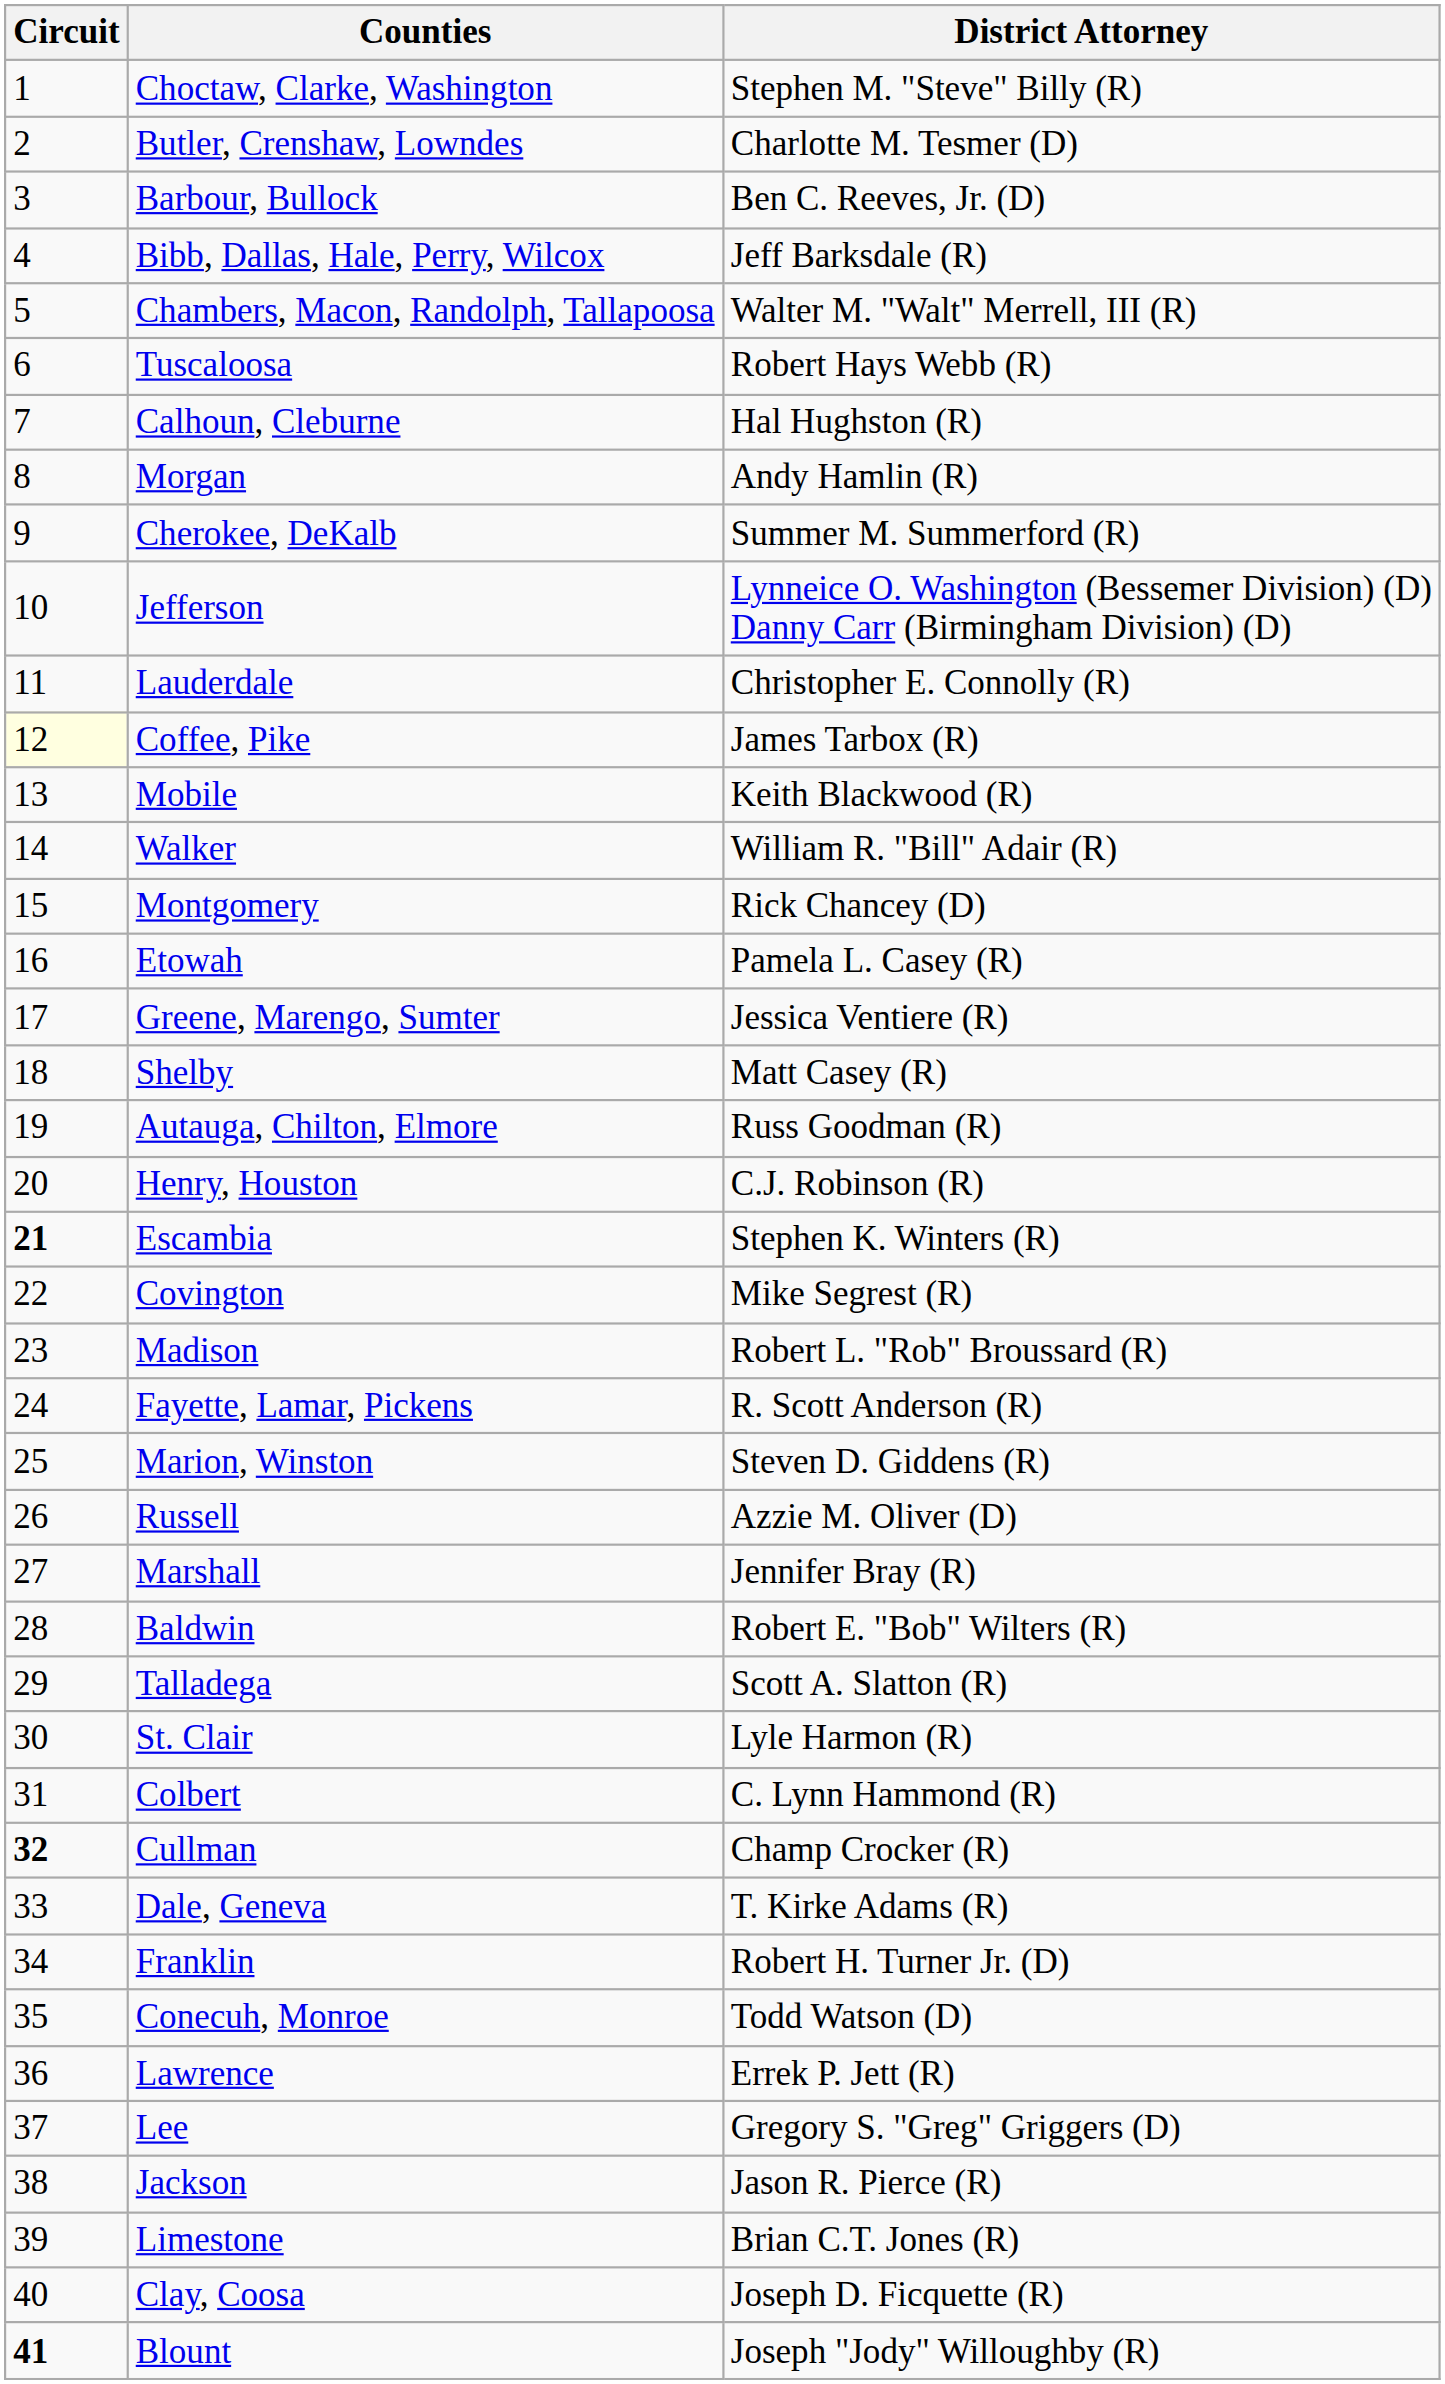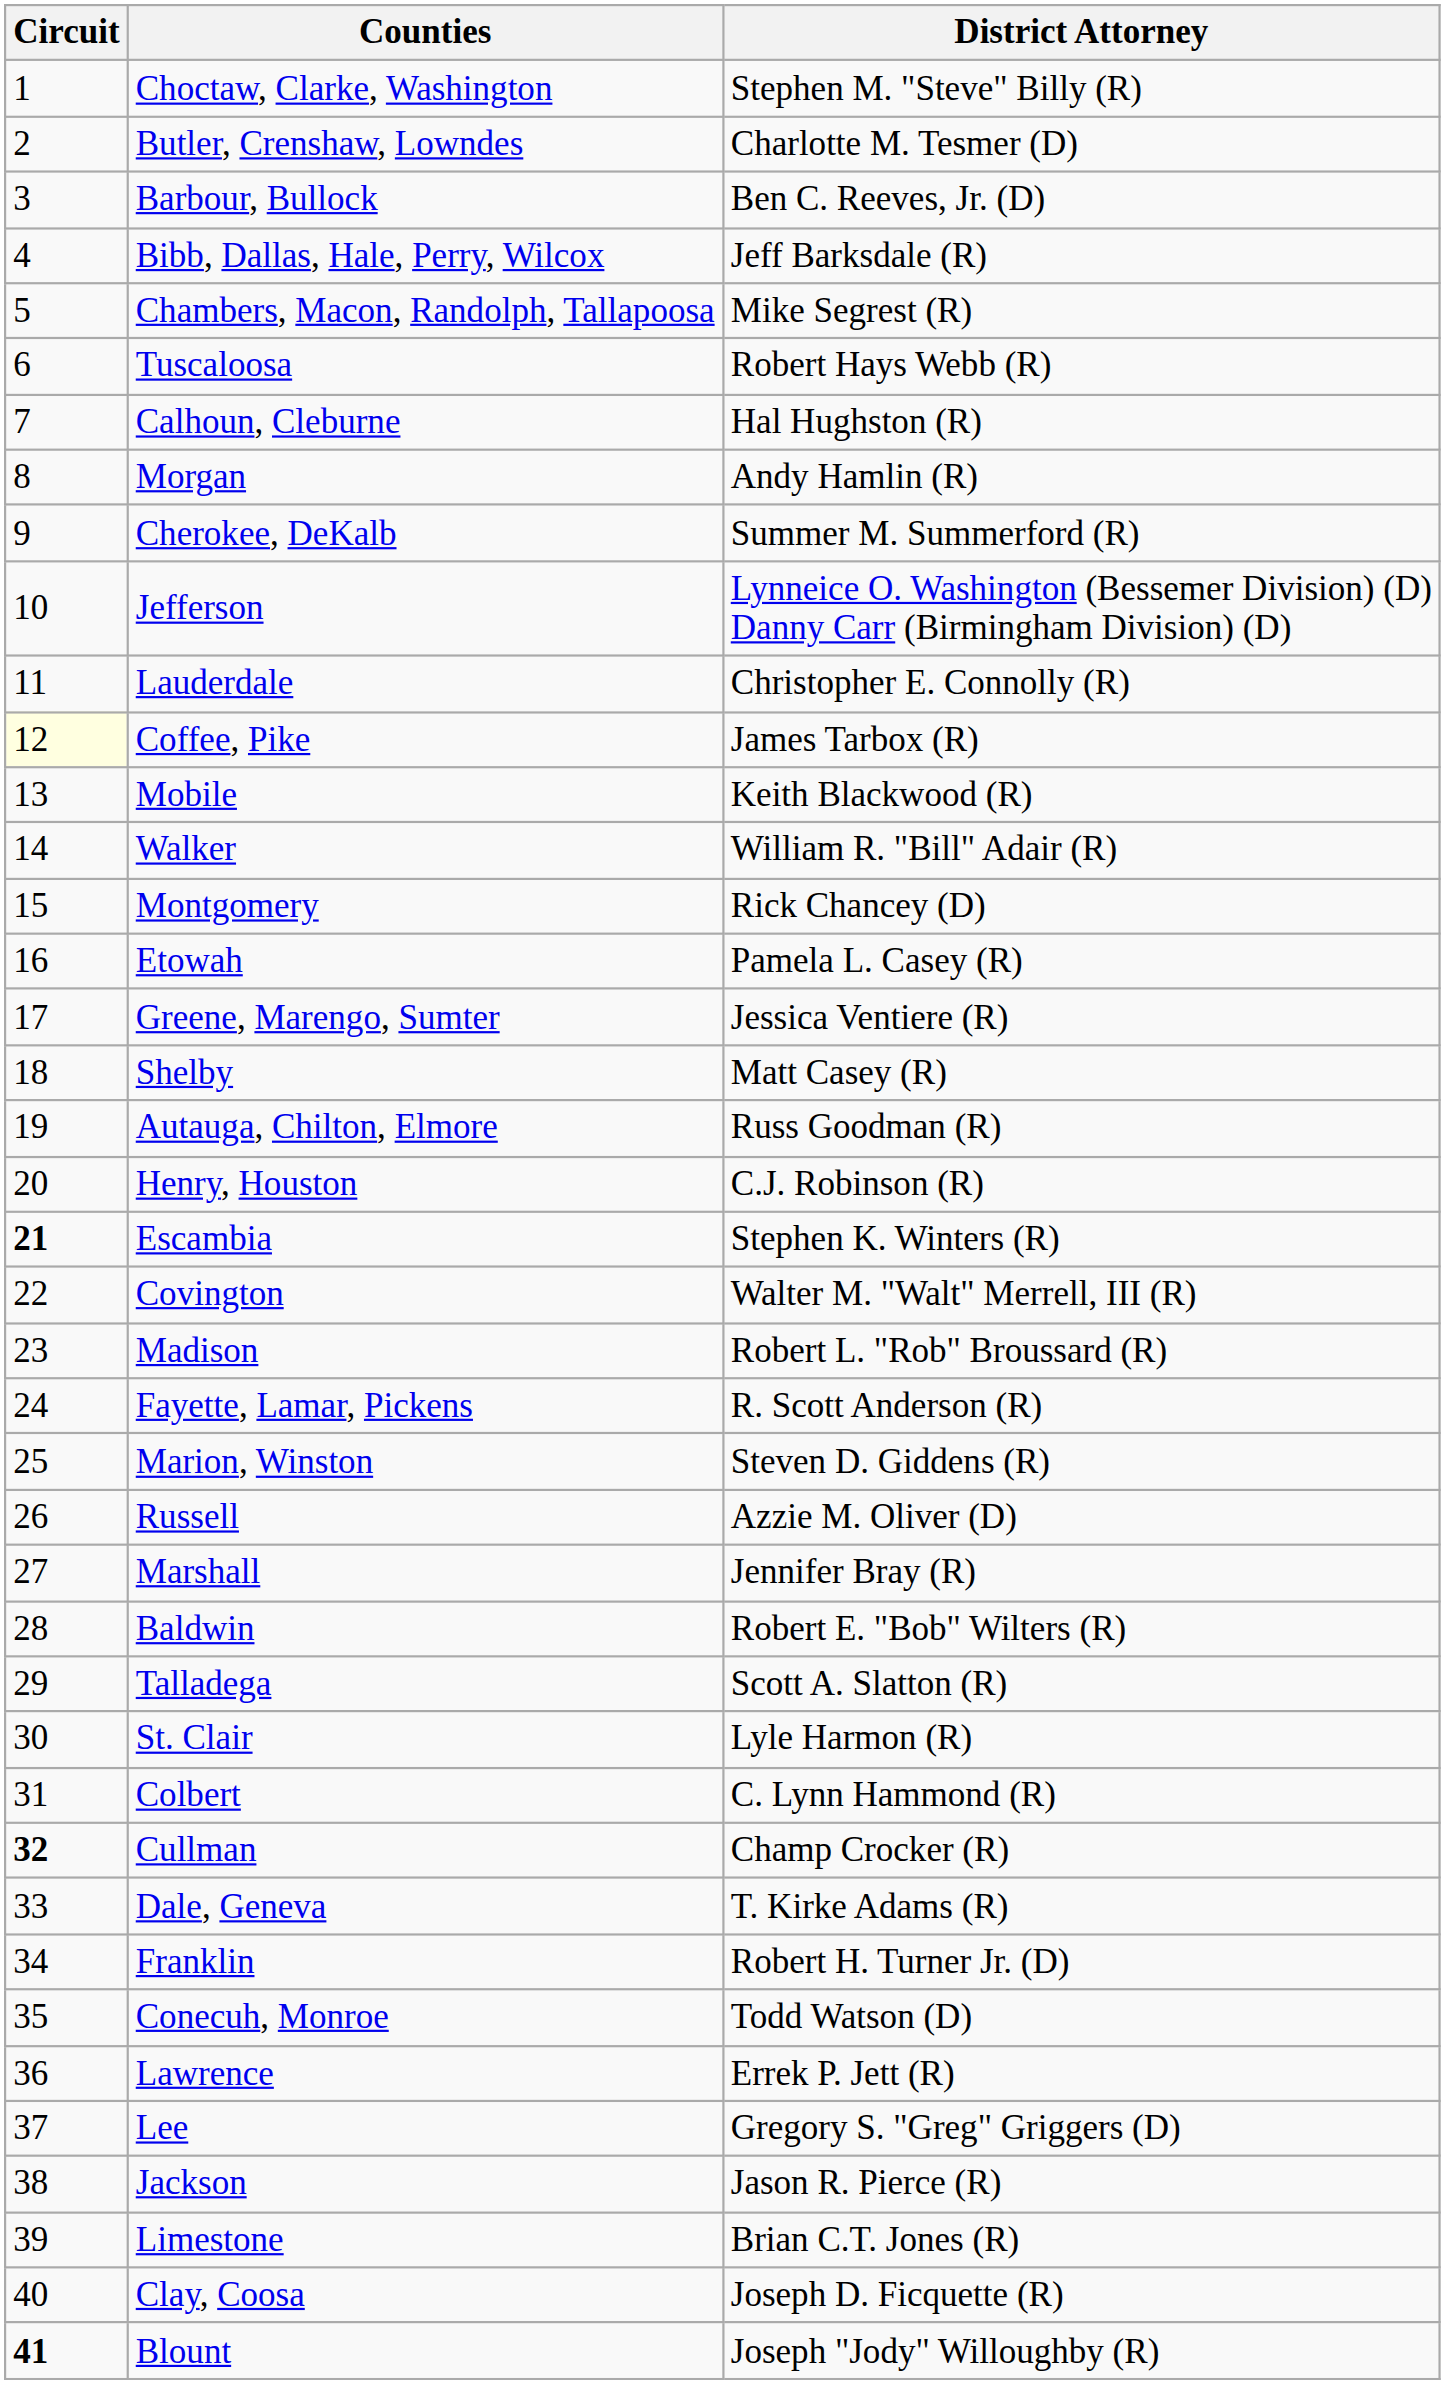 <table class="wikitable">
 <tr>
 <th>Circuit</th>
 <th>Counties</th>
 <th>District Attorney</th>
 </tr>
 <tr>
 <td>1</td>
 <td><a href='#'>Choctaw</a>, <a href='#'>Clarke</a>, <a href='#'>Washington</a></td>
 <td>Stephen M. "Steve" Billy (R)</td>
 </tr>
 <tr>
 <td>2</td>
 <td><a href='#'>Butler</a>, <a href='#'>Crenshaw</a>, <a href='#'>Lowndes</a></td>
 <td>Charlotte M. Tesmer (D)</td>
 </tr>
 <tr>
 <td>3</td>
 <td><a href='#'>Barbour</a>, <a href='#'>Bullock</a></td>
 <td>Ben C. Reeves, Jr. (D)</td>
 </tr>
 <tr>
 <td>4</td>
 <td><a href='#'>Bibb</a>, <a href='#'>Dallas</a>, <a href='#'>Hale</a>, <a href='#'>Perry</a>, <a href='#'>Wilcox</a></td>
 <td>Jeff Barksdale (R)</td>
 </tr>
 <tr>
 <td>5</td>
 <td><a href='#'>Chambers</a>, <a href='#'>Macon</a>, <a href='#'>Randolph</a>, <a href='#'>Tallapoosa</a></td>
-<td>Walter M. "Walt" Merrell, III (R)</td>
+<td>Mike Segrest (R)</td>
 </tr>
 <tr>
 <td>6</td>
 <td><a href='#'>Tuscaloosa</a></td>
 <td>Robert Hays Webb (R)</td>
 </tr>
 <tr>
 <td>7</td>
 <td><a href='#'>Calhoun</a>, <a href='#'>Cleburne</a></td>
 <td>Hal Hughston (R)</td>
 </tr>
 <tr>
 <td>8</td>
 <td><a href='#'>Morgan</a></td>
 <td>Andy Hamlin (R)</td>
 </tr>
 <tr>
 <td>9</td>
 <td><a href='#'>Cherokee</a>, <a href='#'>DeKalb</a></td>
 <td>Summer M. Summerford (R)</td>
 </tr>
 <tr>
 <td>10</td>
 <td><a href='#'>Jefferson</a></td>
 <td><a href='#'>Lynneice O. Washington</a> (Bessemer Division) (D)<br><a href='#'>Danny Carr</a> (Birmingham Division) (D)</td>
 </tr>
 <tr>
 <td>11</td>
 <td><a href='#'>Lauderdale</a></td>
 <td>Christopher E. Connolly (R)</td>
 </tr>
 <tr>
 <td style="background: lightyellow;">12</td>
 <td><a href='#'>Coffee</a>, <a href='#'>Pike</a></td>
 <td>James Tarbox (R)</td>
 </tr>
 <tr>
 <td>13</td>
 <td><a href='#'>Mobile</a></td>
 <td>Keith Blackwood (R)</td>
 </tr>
 <tr>
 <td>14</td>
 <td><a href='#'>Walker</a></td>
 <td>William R. "Bill" Adair (R)</td>
 </tr>
 <tr>
 <td>15</td>
 <td><a href='#'>Montgomery</a></td>
 <td>Rick Chancey (D)</td>
 </tr>
 <tr>
 <td>16</td>
 <td><a href='#'>Etowah</a></td>
 <td>Pamela L. Casey (R)</td>
 </tr>
 <tr>
 <td>17</td>
 <td><a href='#'>Greene</a>, <a href='#'>Marengo</a>, <a href='#'>Sumter</a></td>
 <td>Jessica Ventiere (R)</td>
 </tr>
 <tr>
 <td>18</td>
 <td><a href='#'>Shelby</a></td>
 <td>Matt Casey (R)</td>
 </tr>
 <tr>
 <td>19</td>
 <td><a href='#'>Autauga</a>, <a href='#'>Chilton</a>, <a href='#'>Elmore</a></td>
 <td>Russ Goodman (R)</td>
 </tr>
 <tr>
 <td>20</td>
 <td><a href='#'>Henry</a>, <a href='#'>Houston</a></td>
 <td>C.J. Robinson (R)</td>
 </tr>
 <tr>
 <td><strong>21</strong></td>
 <td><a href='#'>Escambia</a></td>
 <td>Stephen K. Winters (R)</td>
 </tr>
 <tr>
 <td>22</td>
 <td><a href='#'>Covington</a></td>
-<td>Mike Segrest (R)</td>
+<td>Walter M. "Walt" Merrell, III (R)</td>
 </tr>
 <tr>
 <td>23</td>
 <td><a href='#'>Madison</a></td>
 <td>Robert L. "Rob" Broussard (R)</td>
 </tr>
 <tr>
 <td>24</td>
 <td><a href='#'>Fayette</a>, <a href='#'>Lamar</a>, <a href='#'>Pickens</a></td>
 <td>R. Scott Anderson (R)</td>
 </tr>
 <tr>
 <td>25</td>
 <td><a href='#'>Marion</a>, <a href='#'>Winston</a></td>
 <td>Steven D. Giddens (R)</td>
 </tr>
 <tr>
 <td>26</td>
 <td><a href='#'>Russell</a></td>
 <td>Azzie M. Oliver (D)</td>
 </tr>
 <tr>
 <td>27</td>
 <td><a href='#'>Marshall</a></td>
 <td>Jennifer Bray (R)</td>
 </tr>
 <tr>
 <td>28</td>
 <td><a href='#'>Baldwin</a></td>
 <td>Robert E. "Bob" Wilters (R)</td>
 </tr>
 <tr>
 <td>29</td>
 <td><a href='#'>Talladega</a></td>
 <td>Scott A. Slatton (R)</td>
 </tr>
 <tr>
 <td>30</td>
 <td><a href='#'>St. Clair</a></td>
 <td>Lyle Harmon (R)</td>
 </tr>
 <tr>
 <td>31</td>
 <td><a href='#'>Colbert</a></td>
 <td>C. Lynn Hammond (R)</td>
 </tr>
 <tr>
 <td><strong>32</strong></td>
 <td><a href='#'>Cullman</a></td>
 <td>Champ Crocker (R)</td>
 </tr>
 <tr>
 <td>33</td>
 <td><a href='#'>Dale</a>, <a href='#'>Geneva</a></td>
 <td>T. Kirke Adams (R)</td>
 </tr>
 <tr>
 <td>34</td>
 <td><a href='#'>Franklin</a></td>
 <td>Robert H. Turner Jr. (D)</td>
 </tr>
 <tr>
 <td>35</td>
 <td><a href='#'>Conecuh</a>, <a href='#'>Monroe</a></td>
 <td>Todd Watson (D)</td>
 </tr>
 <tr>
 <td>36</td>
 <td><a href='#'>Lawrence</a></td>
 <td>Errek P. Jett (R)</td>
 </tr>
 <tr>
 <td>37</td>
 <td><a href='#'>Lee</a></td>
 <td>Gregory S. "Greg" Griggers (D)</td>
 </tr>
 <tr>
 <td>38</td>
 <td><a href='#'>Jackson</a></td>
 <td>Jason R. Pierce (R)</td>
 </tr>
 <tr>
 <td>39</td>
 <td><a href='#'>Limestone</a></td>
 <td>Brian C.T. Jones (R)</td>
 </tr>
 <tr>
 <td>40</td>
 <td><a href='#'>Clay</a>, <a href='#'>Coosa</a></td>
 <td>Joseph D. Ficquette (R)</td>
 </tr>
 <tr>
 <td><strong>41</strong></td>
 <td><a href='#'>Blount</a></td>
 <td>Joseph "Jody" Willoughby (R)</td>
 </tr>
 </table>
